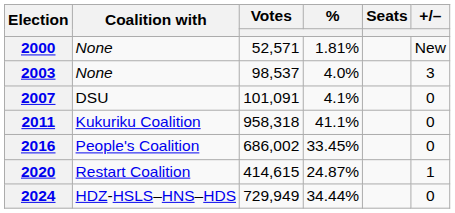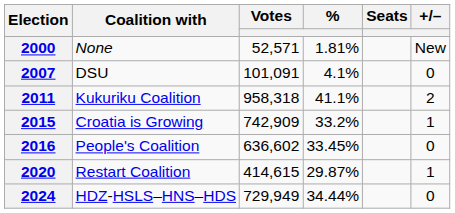 <table class="wikitable">
 <tr>
 <th rowspan=2>Election</th>
 <th rowspan=2>Coalition with</th>
 <th>Votes</th>
 <th>%</th>
 <th>Seats</th>
 <th>+/–</th>
 </tr>
 <tr>
 <th colspan=2></th>
 <th colspan=2></th>
 </tr>
 <tr>
 <th><a href='#'><strong>2000</strong></a></th>
 <td><em>None</em></td>
 <td align=right>52,571</td>
 <td align=right>1.81%</td>
 <td></td>
 <td align=center>New</td>
 </tr>
 <tr>
-<th><a href='#'><strong>2003</strong></a></th>
-<td><em>None</em></td>
-<td align=right>98,537</td>
-<td align=right>4.0%</td>
-<td></td>
-<td align=center> 3</td>
-</tr>
-<tr>
 <th><a href='#'><strong>2007</strong></a></th>
 <td>DSU</td>
 <td align=right>101,091</td>
 <td align=right>4.1%</td>
 <td></td>
 <td align=center> 0</td>
 </tr>
 <tr>
 <th><a href='#'><strong>2011</strong></a></th>
 <td><a href='#'>Kukuriku Coalition</a></td>
 <td align=right>958,318</td>
 <td align=right>41.1%</td>
 <td></td>
-<td align=center> 0</td>
+<td align=center> 2</td>
+</tr>
+<tr>
+<th><a href='#'><strong>2015</strong></a></th>
+<td><a href='#'>Croatia is Growing</a></td>
+<td align=right>742,909</td>
+<td align=right>33.2%</td>
+<td></td>
+<td align=center> 1</td>
 </tr>
 <tr>
 <th><a href='#'><strong>2016</strong></a></th>
 <td><a href='#'>People's Coalition</a></td>
-<td align=right>686,002</td>
+<td align=right>636,602</td>
 <td align=right>33.45%</td>
 <td></td>
 <td align=center> 0</td>
 </tr>
 <tr>
 <th><a href='#'><strong>2020</strong></a></th>
 <td><a href='#'>Restart Coalition</a></td>
 <td align=right>414,615</td>
-<td align=right>24.87%</td>
+<td align=right>29.87%</td>
 <td></td>
 <td align=center> 1</td>
 </tr>
 <tr>
 <th><a href='#'>2024</a></th>
 <td align="left"><a href='#'>HDZ</a>-<a href='#'>HSLS</a>–<a href='#'>HNS</a>–<a href='#'>HDS</a></td>
 <td align=right>729,949</td>
 <td align=right>34.44%</td>
 <td></td>
 <td align=center> 0</td>
 </tr>
 </table>
